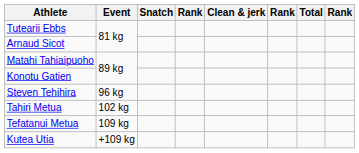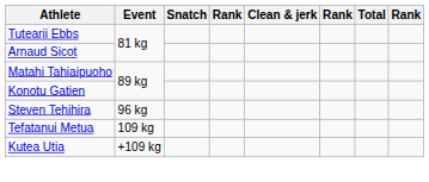 <table class="wikitable" style="font-size:90%;text-align:center">
 <tr>
 <th>Athlete</th>
 <th>Event</th>
 <th>Snatch</th>
 <th>Rank</th>
 <th>Clean & jerk</th>
 <th>Rank</th>
 <th>Total</th>
 <th>Rank</th>
 </tr>
 <tr align=center>
 <td align=left><a href='#'>Tutearii Ebbs</a></td>
 <td align=left rowspan=2>81 kg</td>
 <td></td>
 <td></td>
 <td></td>
 <td></td>
 <td></td>
 <td></td>
 </tr>
 <tr align=center>
 <td align=left><a href='#'>Arnaud Sicot</a></td>
 <td></td>
 <td></td>
 <td></td>
 <td></td>
 <td></td>
 <td></td>
 </tr>
 <tr align=center>
 <td align=left><a href='#'>Matahi Tahiaipuoho</a></td>
 <td align=left rowspan=2>89 kg</td>
 <td></td>
 <td></td>
 <td></td>
 <td></td>
 <td></td>
 <td></td>
 </tr>
 <tr align=center>
 <td align=left><a href='#'>Konotu Gatien</a></td>
 <td></td>
 <td></td>
 <td></td>
 <td></td>
 <td></td>
 <td></td>
 </tr>
 <tr align=center>
 <td align=left><a href='#'>Steven Tehihira</a></td>
 <td align=left>96 kg</td>
 <td></td>
 <td></td>
 <td></td>
 <td></td>
 <td></td>
 <td></td>
 </tr>
 <tr align=center>
-<td align=left><a href='#'>Tahiri Metua</a></td>
-<td align=left>102 kg</td>
-<td></td>
-<td></td>
-<td></td>
-<td></td>
-<td></td>
-<td></td>
-</tr>
-<tr align=center>
 <td align=left><a href='#'>Tefatanui Metua</a></td>
 <td align=left>109 kg</td>
 <td></td>
 <td></td>
 <td></td>
 <td></td>
 <td></td>
 <td></td>
 </tr>
 <tr align=center>
 <td align=left><a href='#'>Kutea Utia</a></td>
 <td align=left>+109 kg</td>
 <td></td>
 <td></td>
 <td></td>
 <td></td>
 <td></td>
 <td></td>
 </tr>
 </table>
